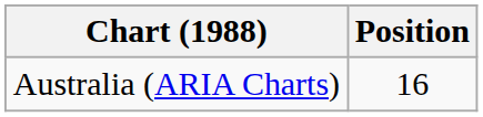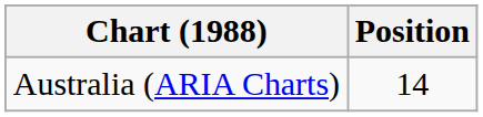 <table class="wikitable sortable">
 <tr>
 <th>Chart (1988)</th>
 <th>Position</th>
 </tr>
 <tr>
 <td>Australia (<a href='#'>ARIA Charts</a>)</td>
-<td align="center">16</td>
+<td align="center">14</td>
 </tr>
 </table>
